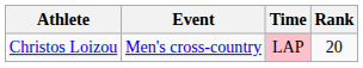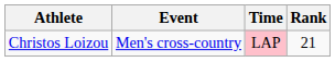 <table class="wikitable" style="font-size:90%">
 <tr>
 <th>Athlete</th>
 <th>Event</th>
 <th>Time</th>
 <th>Rank</th>
 </tr>
 <tr align=center>
 <td align=left><a href='#'>Christos Loizou</a></td>
 <td align=left><a href='#'>Men's cross-country</a></td>
 <td style="background: pink;">LAP</td>
-<td>20</td>
+<td>21</td>
 </tr>
 </table>
